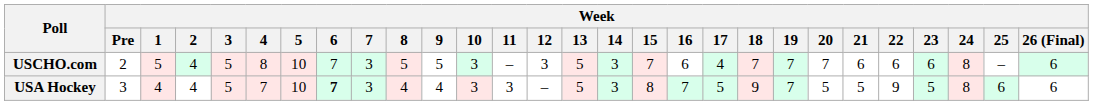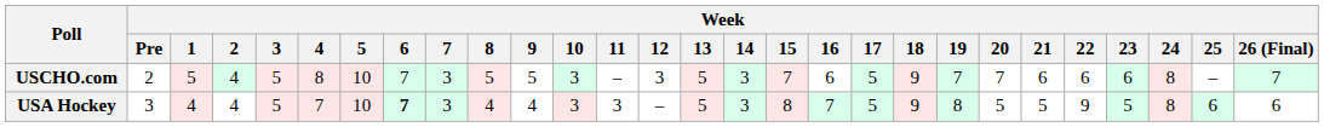 <table class="wikitable" style="white-space:nowrap;">
 <tr>
 <th scope="col" width="100" rowspan="2">Poll</th>
 <th colspan="28">Week</th>
 </tr>
 <tr>
 <th scope="col" width="30">Pre</th>
 <th scope="col" width="30">1</th>
 <th scope="col" width="30">2</th>
 <th scope="col" width="30">3</th>
 <th scope="col" width="30">4</th>
 <th scope="col" width="30">5</th>
 <th scope="col" width="30">6</th>
 <th scope="col" width="30">7</th>
 <th scope="col" width="30">8</th>
 <th scope="col" width="30">9</th>
 <th scope="col" width="30">10</th>
 <th scope="col" width="30">11</th>
 <th scope="col" width="30">12</th>
 <th scope="col" width="30">13</th>
 <th scope="col" width="30">14</th>
 <th scope="col" width="30">15</th>
 <th scope="col" width="30">16</th>
 <th scope="col" width="30">17</th>
 <th scope="col" width="30">18</th>
 <th scope="col" width="30">19</th>
 <th scope="col" width="30">20</th>
 <th scope="col" width="30">21</th>
 <th scope="col" width="30">22</th>
 <th scope="col" width="30">23</th>
 <th scope="col" width="30">24</th>
 <th scope="col" width="30">25</th>
 <th scope="col" width="30">26 (Final)</th>
 </tr>
 <tr style="text-align:center;">
 <th>USCHO.com</th>
 <td bgcolor=FFFFFF>2 </td>
 <td bgcolor=FFE6E6>5</td>
 <td bgcolor=D8FFEB>4 </td>
 <td bgcolor=FFE6E6>5</td>
 <td bgcolor=FFE6E6>8</td>
 <td bgcolor=FFE6E6>10</td>
 <td bgcolor=D8FFEB>7 </td>
 <td bgcolor=D8FFEB>3 </td>
 <td bgcolor=FFE6E6>5</td>
 <td bgcolor=FFFFFF>5 </td>
 <td bgcolor=D8FFEB>3 </td>
 <td bgcolor=FFFFFF>–</td>
 <td bgcolor=FFFFFF>3 </td>
 <td bgcolor=FFE6E6>5</td>
 <td bgcolor=D8FFEB>3 </td>
 <td bgcolor=FFE6E6>7</td>
 <td bgcolor=FFFFFF>6</td>
-<td bgcolor=D8FFEB>4</td>
-<td bgcolor=FFE6E6>7</td>
+<td bgcolor=D8FFEB>5</td>
+<td bgcolor=FFE6E6>9</td>
 <td bgcolor=D8FFEB>7</td>
 <td bgcolor=FFFFFF>7</td>
 <td bgcolor=FFFFFF>6</td>
 <td bgcolor=FFFFFF>6</td>
 <td bgcolor=D8FFEB>6</td>
 <td bgcolor=FFE6E6>8</td>
 <td bgcolor=FFFFFF>–</td>
-<td bgcolor=D8FFEB>6</td>
+<td bgcolor=D8FFEB>7</td>
 </tr>
 <tr style="text-align:center;">
 <th>USA Hockey</th>
 <td bgcolor=FFFFFF>3 </td>
 <td bgcolor=FFE6E6>4</td>
 <td bgcolor=FFFFFF>4</td>
 <td bgcolor=FFE6E6>5</td>
 <td bgcolor=FFE6E6>7</td>
 <td bgcolor=FFE6E6>10</td>
 <td bgcolor=D8FFEB><strong>7</strong></td>
 <td bgcolor=D8FFEB>3 </td>
 <td bgcolor=FFE6E6>4</td>
 <td bgcolor=FFFFFF>4 </td>
 <td bgcolor=FFE6E6>3 </td>
 <td bgcolor=FFFFFF>3 </td>
 <td bgcolor=FFFFFF>–</td>
 <td bgcolor=FFE6E6>5</td>
 <td bgcolor=D8FFEB>3</td>
 <td bgcolor=FFE6E6>8</td>
 <td bgcolor=D8FFEB>7</td>
 <td bgcolor=D8FFEB>5</td>
 <td bgcolor=FFE6E6>9</td>
-<td bgcolor=D8FFEB>7</td>
+<td bgcolor=D8FFEB>8</td>
 <td bgcolor=FFFFFF>5</td>
 <td bgcolor=FFFFFF>5</td>
 <td bgcolor=FFFFFF>9</td>
 <td bgcolor=D8FFEB>5</td>
 <td bgcolor=FFE6E6>8</td>
 <td bgcolor=D8FFEB>6</td>
 <td bgcolor=FFFFFF>6</td>
 </tr>
 </table>
